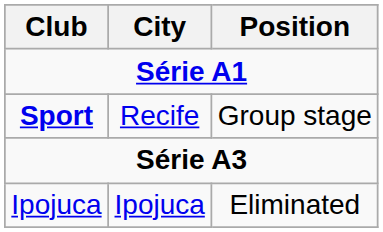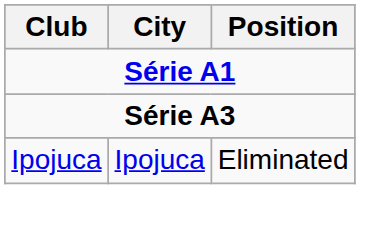 <table class="wikitable">
 <tr>
 <th>Club</th>
 <th>City</th>
 <th>Position</th>
 </tr>
 <tr>
 <td align=center colspan=3><strong><a href='#'>Série A1</a></strong></td>
 </tr>
 <tr>
-<td align=center><strong><a href='#'>Sport</a></strong></td>
-<td align=center><a href='#'>Recife</a></td>
-<td align=center>Group stage</td>
-</tr>
-<tr>
 <td align=center colspan=3><strong>Série A3</strong></td>
 </tr>
 <tr>
 <td align=center><a href='#'>Ipojuca</a></td>
 <td align=center><a href='#'>Ipojuca</a></td>
 <td align=center>Eliminated </td>
 </tr>
 </table>
